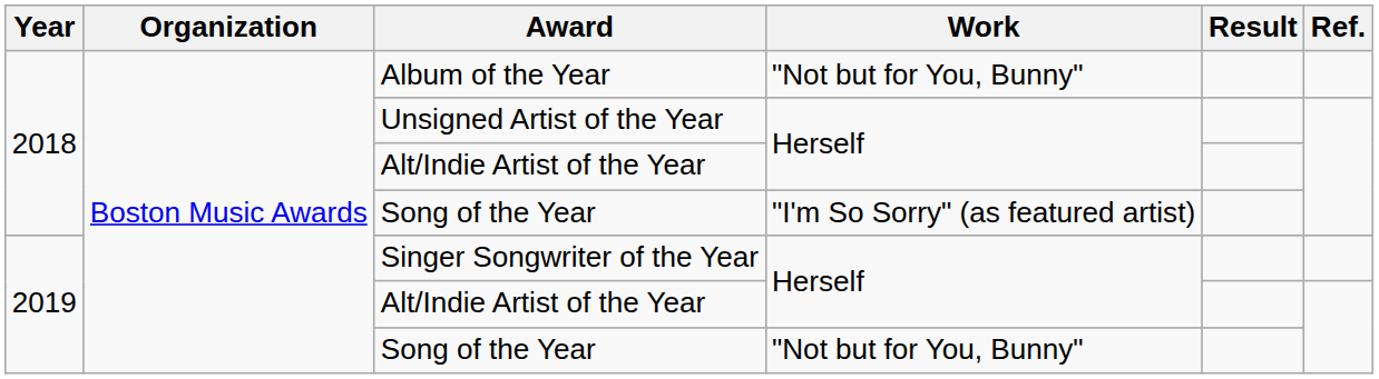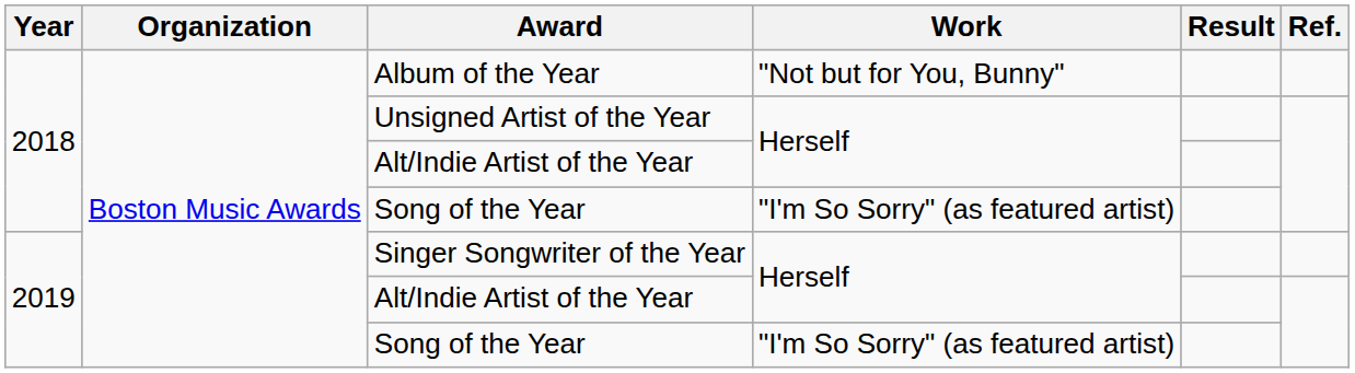 <table class="wikitable">
 <tr>
 <th>Year</th>
 <th>Organization</th>
 <th>Award</th>
 <th>Work</th>
 <th>Result</th>
 <th>Ref.</th>
 </tr>
 <tr>
 <td rowspan="4">2018</td>
 <td rowspan="7"><a href='#'>Boston Music Awards</a></td>
 <td>Album of the Year</td>
 <td>"Not but for You, Bunny"</td>
 <td></td>
 <td></td>
 </tr>
 <tr>
 <td>Unsigned Artist of the Year</td>
 <td rowspan="2">Herself</td>
 <td></td>
 <td rowspan="3"></td>
 </tr>
 <tr>
 <td>Alt/Indie Artist of the Year</td>
 <td></td>
 </tr>
 <tr>
 <td>Song of the Year</td>
 <td>"I'm So Sorry" (as featured artist)</td>
 <td></td>
 </tr>
 <tr>
 <td rowspan="3">2019</td>
 <td>Singer Songwriter of the Year</td>
 <td rowspan="2">Herself</td>
 <td></td>
 <td></td>
 </tr>
 <tr>
 <td>Alt/Indie Artist of the Year</td>
 <td></td>
 <td rowspan="2"></td>
 </tr>
 <tr>
 <td>Song of the Year</td>
-<td>"Not but for You, Bunny"</td>
+<td>"I'm So Sorry" (as featured artist)</td>
 <td></td>
 </tr>
 </table>
